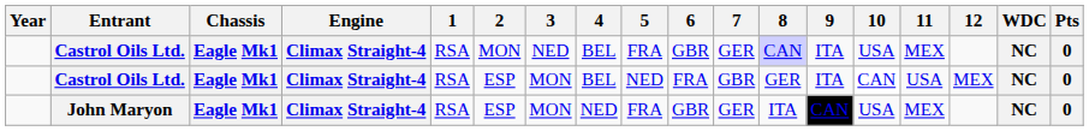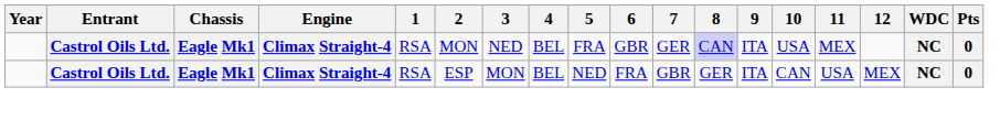 <table class="wikitable" style="text-align:center; font-size:90%">
 <tr>
 <th>Year</th>
 <th>Entrant</th>
 <th>Chassis</th>
 <th>Engine</th>
 <th>1</th>
 <th>2</th>
 <th>3</th>
 <th>4</th>
 <th>5</th>
 <th>6</th>
 <th>7</th>
 <th>8</th>
 <th>9</th>
 <th>10</th>
 <th>11</th>
 <th>12</th>
 <th>WDC</th>
 <th>Pts</th>
 </tr>
 <tr>
 <td></td>
 <th><a href='#'>Castrol Oils Ltd.</a></th>
 <th><a href='#'>Eagle</a> <a href='#'>Mk1</a></th>
 <th><a href='#'>Climax</a> <a href='#'>Straight-4</a></th>
 <td><a href='#'>RSA</a></td>
 <td><a href='#'>MON</a></td>
 <td><a href='#'>NED</a></td>
 <td><a href='#'>BEL</a></td>
 <td><a href='#'>FRA</a></td>
 <td><a href='#'>GBR</a></td>
 <td><a href='#'>GER</a></td>
 <td style="background:#CFCFFF;"><a href='#'>CAN</a><br></td>
 <td><a href='#'>ITA</a></td>
 <td><a href='#'>USA</a></td>
 <td><a href='#'>MEX</a></td>
 <td></td>
 <th>NC</th>
 <th>0</th>
 </tr>
 <tr>
 <td></td>
 <th><a href='#'>Castrol Oils Ltd.</a></th>
 <th><a href='#'>Eagle</a> <a href='#'>Mk1</a></th>
 <th><a href='#'>Climax</a> <a href='#'>Straight-4</a></th>
 <td><a href='#'>RSA</a></td>
 <td><a href='#'>ESP</a></td>
 <td><a href='#'>MON</a></td>
 <td><a href='#'>BEL</a></td>
 <td><a href='#'>NED</a></td>
 <td><a href='#'>FRA</a></td>
 <td><a href='#'>GBR</a></td>
 <td><a href='#'>GER</a></td>
 <td><a href='#'>ITA</a></td>
 <td style="background:#ffffff;"><a href='#'>CAN</a><br></td>
 <td><a href='#'>USA</a></td>
 <td><a href='#'>MEX</a></td>
 <th>NC</th>
 <th>0</th>
 </tr>
-<tr>
-<td></td>
-<th>John Maryon</th>
-<th><a href='#'>Eagle</a> <a href='#'>Mk1</a></th>
-<th><a href='#'>Climax</a> <a href='#'>Straight-4</a></th>
-<td><a href='#'>RSA</a></td>
-<td><a href='#'>ESP</a></td>
-<td><a href='#'>MON</a></td>
-<td><a href='#'>NED</a></td>
-<td><a href='#'>FRA</a></td>
-<td><a href='#'>GBR</a></td>
-<td><a href='#'>GER</a></td>
-<td><a href='#'>ITA</a></td>
-<td style="background:#000000; color:white"><a href='#'><span>CAN</span></a><br></td>
-<td><a href='#'>USA</a></td>
-<td><a href='#'>MEX</a></td>
-<td></td>
-<th>NC</th>
-<th>0</th>
-</tr>
 </table>
